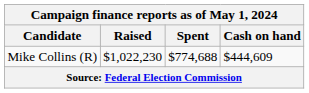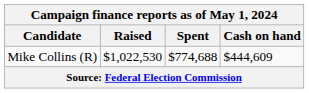 <table class="wikitable sortable">
 <tr>
 <th colspan=4>Campaign finance reports as of May 1, 2024</th>
 </tr>
 <tr style="text-align:center;">
 <th>Candidate</th>
 <th>Raised</th>
 <th>Spent</th>
 <th>Cash on hand</th>
 </tr>
 <tr>
 <td>Mike Collins (R)</td>
-<td>$1,022,230</td>
+<td>$1,022,530</td>
 <td>$774,688</td>
 <td>$444,609</td>
 </tr>
 <tr>
 <th colspan="4"><small>Source: <a href='#'>Federal Election Commission</a></small></th>
 </tr>
 </table>
